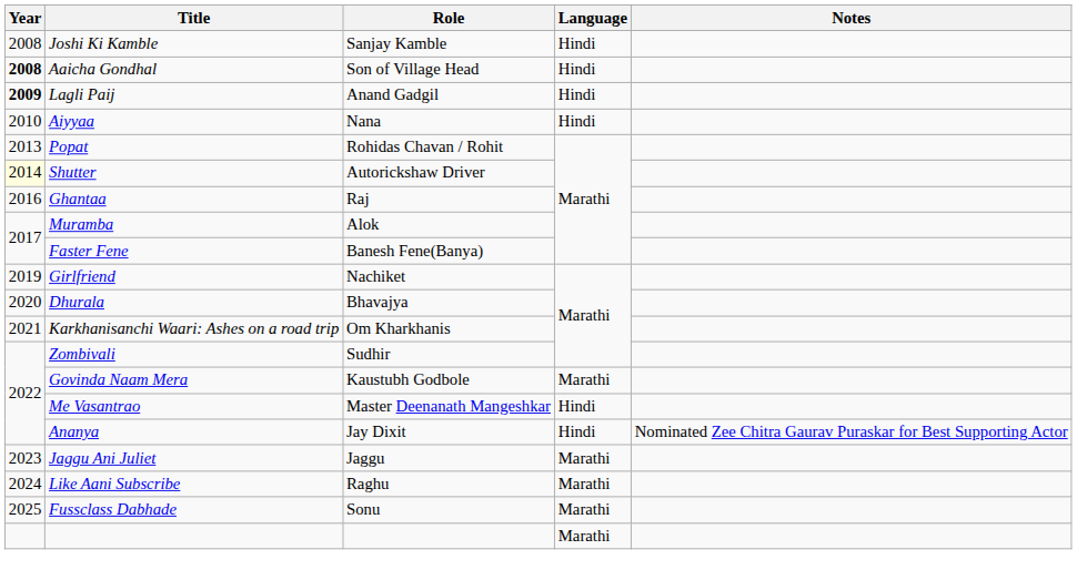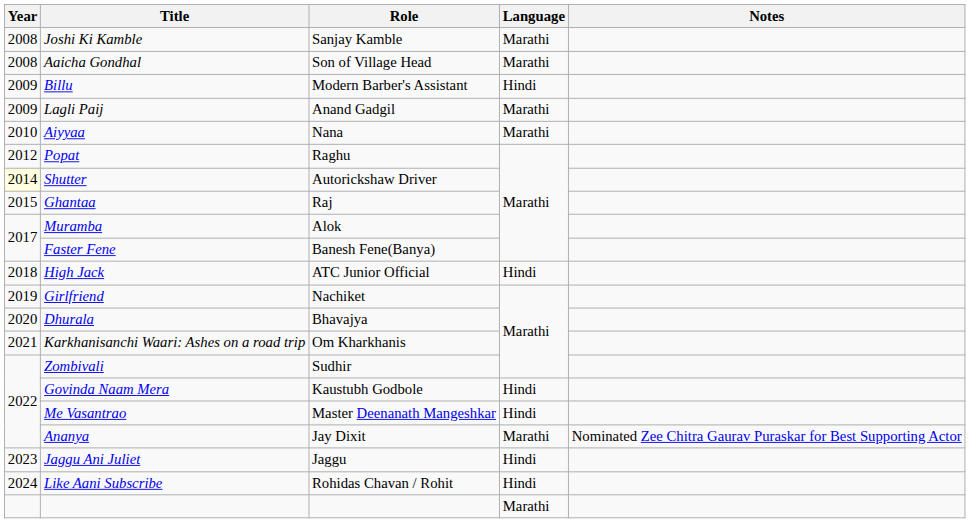 <table class="wikitable sortable">
 <tr>
 <th>Year</th>
 <th>Title</th>
 <th>Role</th>
 <th>Language</th>
 <th>Notes</th>
 </tr>
 <tr>
 <td>2008</td>
 <td><em>Joshi Ki Kamble</em></td>
 <td>Sanjay Kamble</td>
+<td>Marathi</td>
+<td></td>
+</tr>
+<tr>
+<td>2008</td>
+<td><em>Aaicha Gondhal</em></td>
+<td>Son of Village Head</td>
+<td>Marathi</td>
+<td></td>
+</tr>
+<tr>
+<td>2009</td>
+<td><em><a href='#'>Billu</a></em></td>
+<td>Modern Barber's Assistant</td>
 <td>Hindi</td>
 <td></td>
 </tr>
 <tr>
-<td><strong>2008</strong></td>
-<td><em>Aaicha Gondhal</em></td>
-<td>Son of Village Head</td>
-<td>Hindi</td>
-<td></td>
-</tr>
-<tr>
-<td><strong>2009</strong></td>
+<td>2009</td>
 <td><em>Lagli Paij</em></td>
 <td>Anand Gadgil</td>
-<td>Hindi</td>
+<td>Marathi</td>
 <td></td>
 </tr>
 <tr>
 <td>2010</td>
 <td><em><a href='#'>Aiyyaa</a></em></td>
 <td>Nana</td>
-<td>Hindi</td>
+<td>Marathi</td>
 <td></td>
 </tr>
 <tr>
-<td>2013</td>
+<td>2012</td>
 <td><em><a href='#'>Popat</a></em></td>
-<td>Rohidas Chavan / Rohit</td>
+<td>Raghu</td>
 <td rowspan=5>Marathi<br></td>
 <td></td>
 </tr>
 <tr>
 <td style="background: lightyellow;">2014</td>
 <td><em><a href='#'>Shutter</a></em></td>
 <td>Autorickshaw Driver</td>
 <td></td>
 </tr>
 <tr>
-<td>2016</td>
+<td>2015</td>
 <td><em><a href='#'>Ghantaa</a></em></td>
 <td>Raj</td>
 <td></td>
 </tr>
 <tr>
 <td rowspan=2>2017</td>
 <td><em><a href='#'>Muramba</a></em></td>
 <td>Alok</td>
 <td></td>
 </tr>
 <tr>
 <td><em><a href='#'>Faster Fene</a></em></td>
 <td>Banesh Fene(Banya)</td>
+<td></td>
+</tr>
+<tr>
+<td>2018</td>
+<td><em><a href='#'>High Jack</a></em></td>
+<td>ATC Junior Official</td>
+<td>Hindi</td>
 <td></td>
 </tr>
 <tr>
 <td>2019</td>
 <td><em><a href='#'>Girlfriend</a></em></td>
 <td>Nachiket</td>
 <td rowspan="4">Marathi</td>
 <td></td>
 </tr>
 <tr>
 <td>2020</td>
 <td><em><a href='#'>Dhurala</a></em></td>
 <td>Bhavajya</td>
 <td></td>
 </tr>
 <tr>
 <td>2021</td>
 <td><em>Karkhanisanchi Waari: Ashes on a road trip</em></td>
 <td>Om Kharkhanis</td>
 <td></td>
 </tr>
 <tr>
 <td rowspan="4">2022</td>
 <td><em><a href='#'>Zombivali</a></em></td>
 <td>Sudhir</td>
 <td></td>
 </tr>
 <tr>
 <td><em><a href='#'>Govinda Naam Mera</a></em></td>
 <td>Kaustubh Godbole</td>
-<td>Marathi</td>
+<td>Hindi</td>
 <td></td>
 </tr>
 <tr>
 <td><em><a href='#'>Me Vasantrao</a></em></td>
 <td>Master <a href='#'>Deenanath Mangeshkar</a></td>
 <td>Hindi</td>
 <td></td>
 </tr>
 <tr>
 <td><a href='#'><em>Ananya</em></a></td>
 <td>Jay Dixit</td>
-<td>Hindi</td>
+<td>Marathi</td>
 <td>Nominated <a href='#'>Zee Chitra Gaurav Puraskar for Best Supporting Actor</a></td>
 </tr>
 <tr>
 <td>2023</td>
 <td><em><a href='#'>Jaggu Ani Juliet</a></em></td>
 <td>Jaggu</td>
-<td>Marathi</td>
+<td>Hindi</td>
 <td></td>
 </tr>
 <tr>
 <td>2024</td>
 <td><em><a href='#'>Like Aani Subscribe</a></em></td>
-<td>Raghu</td>
-<td>Marathi</td>
-<td></td>
-</tr>
-<tr>
-<td>2025</td>
-<td><em><a href='#'>Fussclass Dabhade</a></em></td>
-<td>Sonu</td>
-<td>Marathi</td>
+<td>Rohidas Chavan / Rohit</td>
+<td>Hindi</td>
 <td></td>
 </tr>
 <tr>
 <td></td>
 <td></td>
 <td></td>
 <td>Marathi</td>
 <td></td>
 </tr>
 </table>
